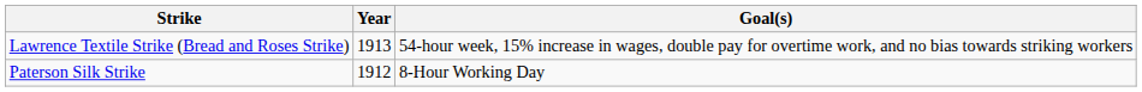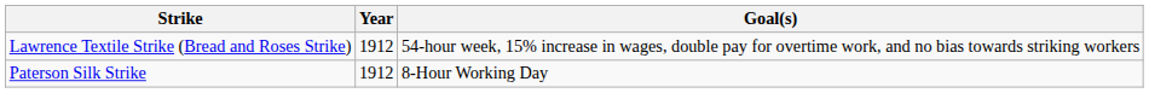 <table class="wikitable">
 <tr>
 <th>Strike</th>
 <th>Year</th>
 <th>Goal(s)</th>
 </tr>
 <tr>
 <td><a href='#'>Lawrence Textile Strike</a> (<a href='#'>Bread and Roses Strike</a>)</td>
-<td>1913</td>
+<td>1912</td>
 <td>54-hour week, 15% increase in wages, double pay for overtime work, and no bias towards striking workers</td>
 </tr>
 <tr>
 <td><a href='#'>Paterson Silk Strike</a></td>
 <td>1912</td>
 <td>8-Hour Working Day</td>
 </tr>
 </table>
